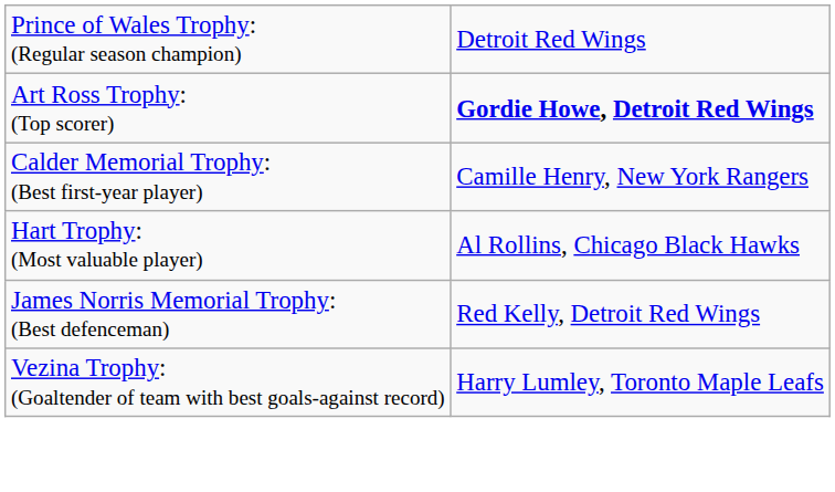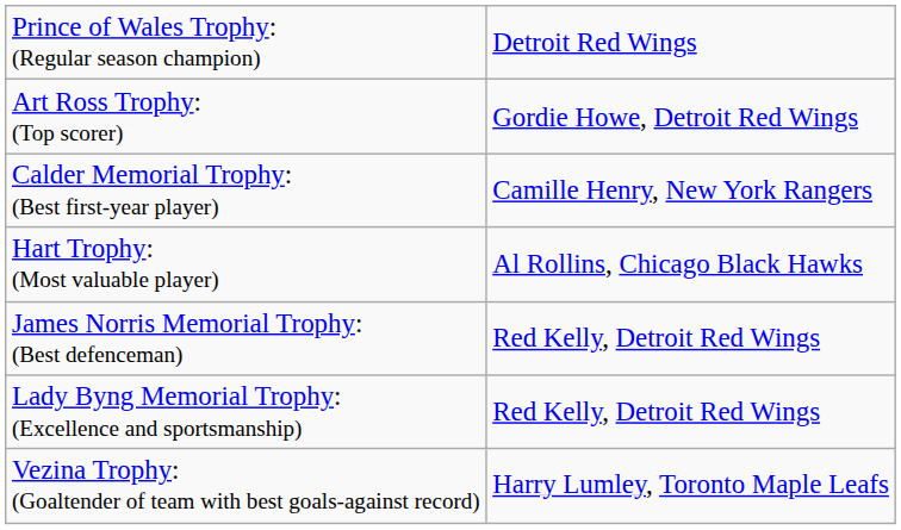 <table class="wikitable">
 <tr>
 <td><a href='#'>Prince of Wales Trophy</a>:<br><small>(Regular season champion)</small></td>
 <td><a href='#'>Detroit Red Wings</a></td>
 </tr>
 <tr>
 <td><a href='#'>Art Ross Trophy</a>:<br><small>(Top scorer)</small></td>
-<td><strong><a href='#'>Gordie Howe</a>, <a href='#'>Detroit Red Wings</a></strong></td>
+<td><a href='#'>Gordie Howe</a>, <a href='#'>Detroit Red Wings</a></td>
 </tr>
 <tr>
 <td><a href='#'>Calder Memorial Trophy</a>:<br><small>(Best first-year player)</small></td>
 <td><a href='#'>Camille Henry</a>, <a href='#'>New York Rangers</a></td>
 </tr>
 <tr>
 <td><a href='#'>Hart Trophy</a>:<br><small>(Most valuable player)</small></td>
 <td><a href='#'>Al Rollins</a>, <a href='#'>Chicago Black Hawks</a></td>
 </tr>
 <tr>
 <td><a href='#'>James Norris Memorial Trophy</a>:<br><small>(Best defenceman)</small></td>
 <td><a href='#'>Red Kelly</a>, <a href='#'>Detroit Red Wings</a></td>
 </tr>
 <tr>
+<td><a href='#'>Lady Byng Memorial Trophy</a>:<br><small>(Excellence and sportsmanship)</small></td>
+<td><a href='#'>Red Kelly</a>, <a href='#'>Detroit Red Wings</a></td>
+</tr>
+<tr>
 <td><a href='#'>Vezina Trophy</a>:<br><small>(Goaltender of team with best goals-against record)</small></td>
 <td><a href='#'>Harry Lumley</a>, <a href='#'>Toronto Maple Leafs</a></td>
 </tr>
 </table>
